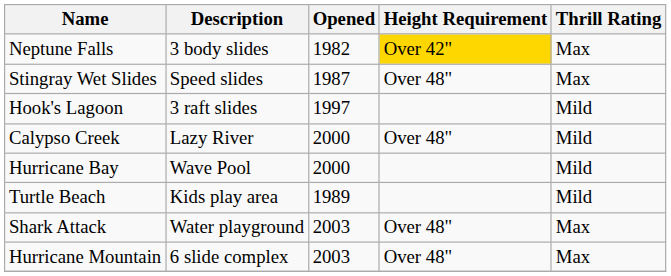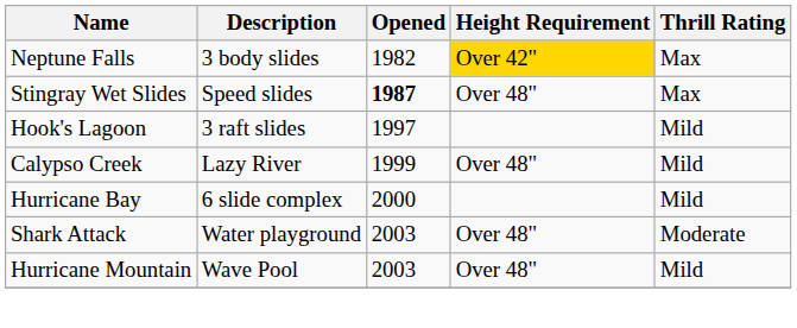 <table class= "wikitable sortable">
 <tr>
 <th>Name</th>
 <th>Description</th>
 <th>Opened</th>
 <th>Height Requirement</th>
 <th>Thrill Rating</th>
 </tr>
 <tr>
 <td>Neptune Falls</td>
 <td>3 body slides</td>
 <td>1982</td>
 <td style="background: gold;">Over 42"</td>
 <td>Max</td>
 </tr>
 <tr>
 <td>Stingray Wet Slides</td>
 <td>Speed slides</td>
-<td>1987</td>
+<td><strong>1987</strong></td>
 <td>Over 48"</td>
 <td>Max</td>
 </tr>
 <tr>
 <td>Hook's Lagoon</td>
 <td>3 raft slides</td>
 <td>1997</td>
 <td></td>
 <td>Mild</td>
 </tr>
 <tr>
 <td>Calypso Creek</td>
 <td>Lazy River</td>
-<td>2000</td>
+<td>1999</td>
 <td>Over 48"</td>
 <td>Mild</td>
 </tr>
 <tr>
 <td>Hurricane Bay</td>
-<td>Wave Pool</td>
+<td>6 slide complex</td>
 <td>2000</td>
-<td></td>
-<td>Mild</td>
-</tr>
-<tr>
-<td>Turtle Beach</td>
-<td>Kids play area</td>
-<td>1989</td>
 <td></td>
 <td>Mild</td>
 </tr>
 <tr>
 <td>Shark Attack</td>
 <td>Water playground</td>
 <td>2003</td>
 <td>Over 48"</td>
-<td>Max</td>
+<td>Moderate</td>
 </tr>
 <tr>
 <td>Hurricane Mountain</td>
-<td>6 slide complex</td>
+<td>Wave Pool</td>
 <td>2003</td>
 <td>Over 48"</td>
-<td>Max</td>
+<td>Mild</td>
 </tr>
 <tr>
 </tr>
 </table>
